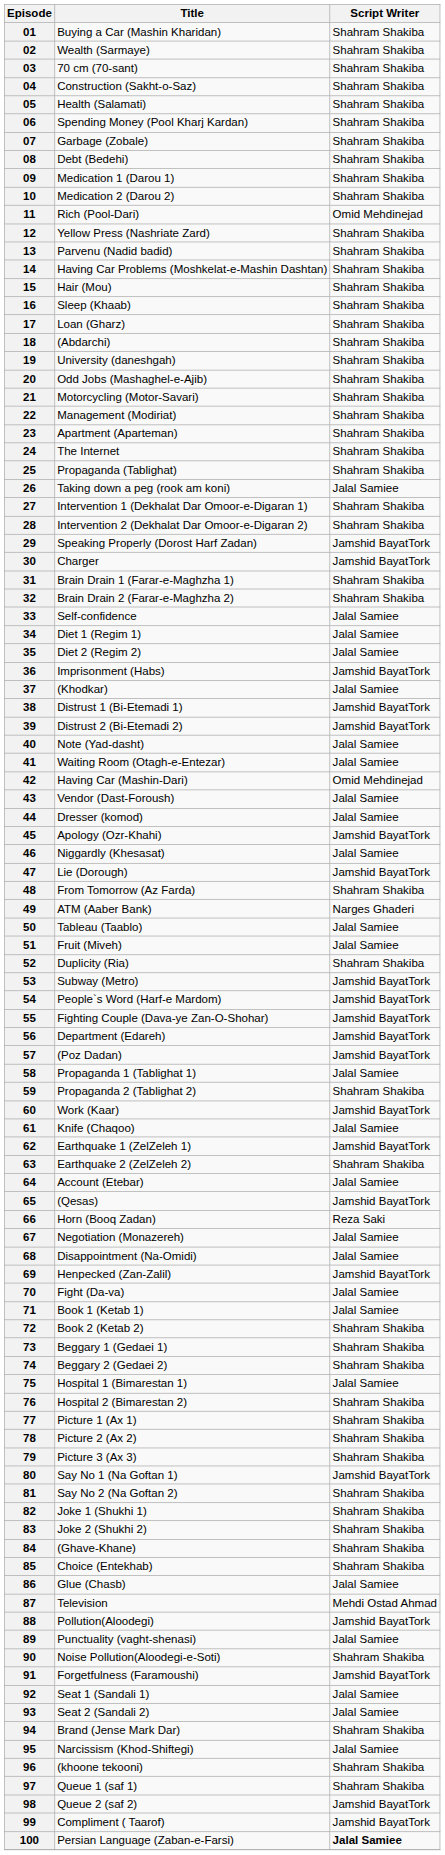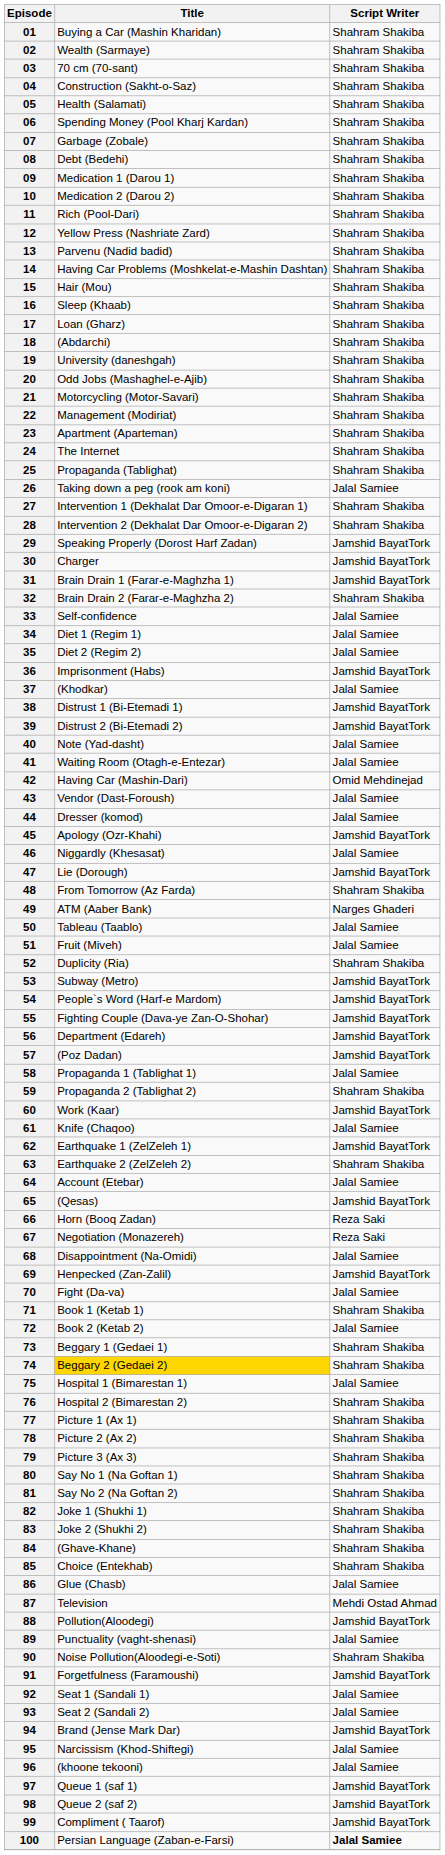 <table class="wikitable sortable">
 <tr>
 <th>Episode</th>
 <th>Title</th>
 <th>Script Writer</th>
 </tr>
 <tr>
 <th scope="row">01</th>
 <td>Buying a Car (Mashin Kharidan)</td>
 <td>Shahram Shakiba</td>
 </tr>
 <tr>
 <th scope="row">02</th>
 <td>Wealth (Sarmaye)</td>
 <td>Shahram Shakiba</td>
 </tr>
 <tr>
 <th scope="row">03</th>
 <td>70 cm (70-sant)</td>
 <td>Shahram Shakiba</td>
 </tr>
 <tr>
 <th scope="row">04</th>
 <td>Construction (Sakht-o-Saz)</td>
 <td>Shahram Shakiba</td>
 </tr>
 <tr>
 <th scope="row">05</th>
 <td>Health (Salamati)</td>
 <td>Shahram Shakiba</td>
 </tr>
 <tr>
 <th scope="row">06</th>
 <td>Spending Money (Pool Kharj Kardan)</td>
 <td>Shahram Shakiba</td>
 </tr>
 <tr>
 <th scope="row">07</th>
 <td>Garbage (Zobale)</td>
 <td>Shahram Shakiba</td>
 </tr>
 <tr>
 <th scope="row">08</th>
 <td>Debt (Bedehi)</td>
 <td>Shahram Shakiba</td>
 </tr>
 <tr>
 <th scope="row">09</th>
 <td>Medication 1 (Darou 1)</td>
 <td>Shahram Shakiba</td>
 </tr>
 <tr>
 <th scope="row">10</th>
 <td>Medication 2 (Darou 2)</td>
 <td>Shahram Shakiba</td>
 </tr>
 <tr>
 <th scope="row">11</th>
 <td>Rich (Pool-Dari)</td>
-<td>Omid Mehdinejad</td>
+<td>Shahram Shakiba</td>
 </tr>
 <tr>
 <th scope="row">12</th>
 <td>Yellow Press (Nashriate Zard)</td>
 <td>Shahram Shakiba</td>
 </tr>
 <tr>
 <th scope="row">13</th>
 <td>Parvenu (Nadid badid)</td>
 <td>Shahram Shakiba</td>
 </tr>
 <tr>
 <th scope="row">14</th>
 <td>Having Car Problems (Moshkelat-e-Mashin Dashtan)</td>
 <td>Shahram Shakiba</td>
 </tr>
 <tr>
 <th scope="row">15</th>
 <td>Hair (Mou)</td>
 <td>Shahram Shakiba</td>
 </tr>
 <tr>
 <th scope="row">16</th>
 <td>Sleep (Khaab)</td>
 <td>Shahram Shakiba</td>
 </tr>
 <tr>
 <th scope="row">17</th>
 <td>Loan (Gharz)</td>
 <td>Shahram Shakiba</td>
 </tr>
 <tr>
 <th scope="row">18</th>
 <td>(Abdarchi)</td>
 <td>Shahram Shakiba</td>
 </tr>
 <tr>
 <th scope="row">19</th>
 <td>University (daneshgah)</td>
 <td>Shahram Shakiba</td>
 </tr>
 <tr>
 <th scope="row">20</th>
 <td>Odd Jobs (Mashaghel-e-Ajib)</td>
 <td>Shahram Shakiba</td>
 </tr>
 <tr>
 <th scope="row">21</th>
 <td>Motorcycling (Motor-Savari)</td>
 <td>Shahram Shakiba</td>
 </tr>
 <tr>
 <th scope="row">22</th>
 <td>Management (Modiriat)</td>
 <td>Shahram Shakiba</td>
 </tr>
 <tr>
 <th scope="row">23</th>
 <td>Apartment (Aparteman)</td>
 <td>Shahram Shakiba</td>
 </tr>
 <tr>
 <th scope="row">24</th>
 <td>The Internet</td>
 <td>Shahram Shakiba</td>
 </tr>
 <tr>
 <th scope="row">25</th>
 <td>Propaganda (Tablighat)</td>
 <td>Shahram Shakiba</td>
 </tr>
 <tr>
 <th scope="row">26</th>
 <td>Taking down a peg (rook am koni)</td>
 <td>Jalal Samiee</td>
 </tr>
 <tr>
 <th scope="row">27</th>
 <td>Intervention 1 (Dekhalat Dar Omoor-e-Digaran 1)</td>
 <td>Shahram Shakiba</td>
 </tr>
 <tr>
 <th scope="row">28</th>
 <td>Intervention 2 (Dekhalat Dar Omoor-e-Digaran 2)</td>
 <td>Shahram Shakiba</td>
 </tr>
 <tr>
 <th scope="row">29</th>
 <td>Speaking Properly (Dorost Harf Zadan)</td>
 <td>Jamshid BayatTork</td>
 </tr>
 <tr>
 <th scope="row">30</th>
 <td>Charger</td>
 <td>Jamshid BayatTork</td>
 </tr>
 <tr>
 <th scope="row">31</th>
 <td>Brain Drain 1 (Farar-e-Maghzha 1)</td>
-<td>Shahram Shakiba</td>
+<td>Jamshid BayatTork</td>
 </tr>
 <tr>
 <th scope="row">32</th>
 <td>Brain Drain 2 (Farar-e-Maghzha 2)</td>
 <td>Shahram Shakiba</td>
 </tr>
 <tr>
 <th scope="row">33</th>
 <td>Self-confidence</td>
 <td>Jalal Samiee</td>
 </tr>
 <tr>
 <th scope="row">34</th>
 <td>Diet 1 (Regim 1)</td>
 <td>Jalal Samiee</td>
 </tr>
 <tr>
 <th scope="row">35</th>
 <td>Diet 2 (Regim 2)</td>
 <td>Jalal Samiee</td>
 </tr>
 <tr>
 <th scope="row">36</th>
 <td>Imprisonment (Habs)</td>
 <td>Jamshid BayatTork</td>
 </tr>
 <tr>
 <th scope="row">37</th>
 <td>(Khodkar)</td>
 <td>Jalal Samiee</td>
 </tr>
 <tr>
 <th scope="row">38</th>
 <td>Distrust 1 (Bi-Etemadi 1)</td>
 <td>Jamshid BayatTork</td>
 </tr>
 <tr>
 <th scope="row">39</th>
 <td>Distrust 2 (Bi-Etemadi 2)</td>
 <td>Jamshid BayatTork</td>
 </tr>
 <tr>
 <th scope="row">40</th>
 <td>Note (Yad-dasht)</td>
 <td>Jalal Samiee</td>
 </tr>
 <tr>
 <th scope="row">41</th>
 <td>Waiting Room (Otagh-e-Entezar)</td>
 <td>Jalal Samiee</td>
 </tr>
 <tr>
 <th scope="row">42</th>
 <td>Having Car (Mashin-Dari)</td>
 <td>Omid Mehdinejad</td>
 </tr>
 <tr>
 <th scope="row">43</th>
 <td>Vendor (Dast-Foroush)</td>
 <td>Jalal Samiee</td>
 </tr>
 <tr>
 <th scope="row">44</th>
 <td>Dresser (komod)</td>
 <td>Jalal Samiee</td>
 </tr>
 <tr>
 <th scope="row">45</th>
 <td>Apology (Ozr-Khahi)</td>
 <td>Jamshid BayatTork</td>
 </tr>
 <tr>
 <th scope="row">46</th>
 <td>Niggardly (Khesasat)</td>
 <td>Jalal Samiee</td>
 </tr>
 <tr>
 <th scope="row">47</th>
 <td>Lie (Dorough)</td>
 <td>Jamshid BayatTork</td>
 </tr>
 <tr>
 <th scope="row">48</th>
 <td>From Tomorrow (Az Farda)</td>
 <td>Shahram Shakiba</td>
 </tr>
 <tr>
 <th scope="row">49</th>
 <td>ATM (Aaber Bank)</td>
 <td>Narges Ghaderi</td>
 </tr>
 <tr>
 <th scope="row">50</th>
 <td>Tableau (Taablo)</td>
 <td>Jalal Samiee</td>
 </tr>
 <tr>
 <th scope="row">51</th>
 <td>Fruit (Miveh)</td>
 <td>Jalal Samiee</td>
 </tr>
 <tr>
 <th scope="row">52</th>
 <td>Duplicity (Ria)</td>
 <td>Shahram Shakiba</td>
 </tr>
 <tr>
 <th scope="row">53</th>
 <td>Subway (Metro)</td>
 <td>Jamshid BayatTork</td>
 </tr>
 <tr>
 <th scope="row">54</th>
 <td>People`s Word (Harf-e Mardom)</td>
 <td>Jamshid BayatTork</td>
 </tr>
 <tr>
 <th scope="row">55</th>
 <td>Fighting Couple (Dava-ye Zan-O-Shohar)</td>
 <td>Jamshid BayatTork</td>
 </tr>
 <tr>
 <th scope="row">56</th>
 <td>Department (Edareh)</td>
 <td>Jamshid BayatTork</td>
 </tr>
 <tr>
 <th scope="row">57</th>
 <td>(Poz Dadan)</td>
 <td>Jamshid BayatTork</td>
 </tr>
 <tr>
 <th scope="row">58</th>
 <td>Propaganda 1 (Tablighat 1)</td>
 <td>Jalal Samiee</td>
 </tr>
 <tr>
 <th scope="row">59</th>
 <td>Propaganda 2 (Tablighat 2)</td>
 <td>Shahram Shakiba</td>
 </tr>
 <tr>
 <th scope="row">60</th>
 <td>Work (Kaar)</td>
 <td>Jamshid BayatTork</td>
 </tr>
 <tr>
 <th scope="row">61</th>
 <td>Knife (Chaqoo)</td>
 <td>Jalal Samiee</td>
 </tr>
 <tr>
 <th scope="row">62</th>
 <td>Earthquake 1 (ZelZeleh 1)</td>
 <td>Jamshid BayatTork</td>
 </tr>
 <tr>
 <th scope="row">63</th>
 <td>Earthquake 2 (ZelZeleh 2)</td>
 <td>Shahram Shakiba</td>
 </tr>
 <tr>
 <th scope="row">64</th>
 <td>Account (Etebar)</td>
 <td>Jalal Samiee</td>
 </tr>
 <tr>
 <th scope="row">65</th>
 <td>(Qesas)</td>
 <td>Jamshid BayatTork</td>
 </tr>
 <tr>
 <th scope="row">66</th>
 <td>Horn (Booq Zadan)</td>
 <td>Reza Saki</td>
 </tr>
 <tr>
 <th scope="row">67</th>
 <td>Negotiation (Monazereh)</td>
-<td>Jalal Samiee</td>
+<td>Reza Saki</td>
 </tr>
 <tr>
 <th scope="row">68</th>
 <td>Disappointment (Na-Omidi)</td>
 <td>Jalal Samiee</td>
 </tr>
 <tr>
 <th scope="row">69</th>
 <td>Henpecked (Zan-Zalil)</td>
 <td>Jamshid BayatTork</td>
 </tr>
 <tr>
 <th scope="row">70</th>
 <td>Fight (Da-va)</td>
 <td>Jalal Samiee</td>
 </tr>
 <tr>
 <th scope="row">71</th>
 <td>Book 1 (Ketab 1)</td>
-<td>Jalal Samiee</td>
+<td>Shahram Shakiba</td>
 </tr>
 <tr>
 <th scope="row">72</th>
 <td>Book 2 (Ketab 2)</td>
-<td>Shahram Shakiba</td>
+<td>Jalal Samiee</td>
 </tr>
 <tr>
 <th scope="row">73</th>
 <td>Beggary 1 (Gedaei 1)</td>
 <td>Shahram Shakiba</td>
 </tr>
 <tr>
 <th scope="row">74</th>
-<td>Beggary 2 (Gedaei 2)</td>
+<td style="background: gold;">Beggary 2 (Gedaei 2)</td>
 <td>Shahram Shakiba</td>
 </tr>
 <tr>
 <th scope="row">75</th>
 <td>Hospital 1 (Bimarestan 1)</td>
 <td>Jalal Samiee</td>
 </tr>
 <tr>
 <th scope="row">76</th>
 <td>Hospital 2 (Bimarestan 2)</td>
 <td>Shahram Shakiba</td>
 </tr>
 <tr>
 <th scope="row">77</th>
 <td>Picture 1 (Ax 1)</td>
 <td>Shahram Shakiba</td>
 </tr>
 <tr>
 <th scope="row">78</th>
 <td>Picture 2 (Ax 2)</td>
 <td>Shahram Shakiba</td>
 </tr>
 <tr>
 <th scope="row">79</th>
 <td>Picture 3 (Ax 3)</td>
 <td>Shahram Shakiba</td>
 </tr>
 <tr>
 <th scope="row">80</th>
 <td>Say No 1 (Na Goftan 1)</td>
-<td>Jamshid BayatTork</td>
+<td>Shahram Shakiba</td>
 </tr>
 <tr>
 <th scope="row">81</th>
 <td>Say No 2 (Na Goftan 2)</td>
 <td>Shahram Shakiba</td>
 </tr>
 <tr>
 <th scope="row">82</th>
 <td>Joke 1 (Shukhi 1)</td>
 <td>Shahram Shakiba</td>
 </tr>
 <tr>
 <th scope="row">83</th>
 <td>Joke 2 (Shukhi 2)</td>
 <td>Shahram Shakiba</td>
 </tr>
 <tr>
 <th scope="row">84</th>
 <td>(Ghave-Khane)</td>
 <td>Shahram Shakiba</td>
 </tr>
 <tr>
 <th scope="row">85</th>
 <td>Choice (Entekhab)</td>
 <td>Shahram Shakiba</td>
 </tr>
 <tr>
 <th scope="row">86</th>
 <td>Glue (Chasb)</td>
 <td>Jalal Samiee</td>
 </tr>
 <tr>
 <th scope="row">87</th>
 <td>Television</td>
 <td>Mehdi Ostad Ahmad</td>
 </tr>
 <tr>
 <th scope="row">88</th>
 <td>Pollution(Aloodegi)</td>
 <td>Jamshid BayatTork</td>
 </tr>
 <tr>
 <th scope="row">89</th>
 <td>Punctuality (vaght-shenasi)</td>
 <td>Jalal Samiee</td>
 </tr>
 <tr>
 <th scope="row">90</th>
 <td>Noise Pollution(Aloodegi-e-Soti)</td>
 <td>Shahram Shakiba</td>
 </tr>
 <tr>
 <th scope="row">91</th>
 <td>Forgetfulness (Faramoushi)</td>
 <td>Jamshid BayatTork</td>
 </tr>
 <tr>
 <th scope="row">92</th>
 <td>Seat 1 (Sandali 1)</td>
 <td>Jalal Samiee</td>
 </tr>
 <tr>
 <th scope="row">93</th>
 <td>Seat 2 (Sandali 2)</td>
 <td>Jalal Samiee</td>
 </tr>
 <tr>
 <th scope="row">94</th>
 <td>Brand (Jense Mark Dar)</td>
-<td>Shahram Shakiba</td>
+<td>Jamshid BayatTork</td>
 </tr>
 <tr>
 <th scope="row">95</th>
 <td>Narcissism (Khod-Shiftegi)</td>
 <td>Jalal Samiee</td>
 </tr>
 <tr>
 <th scope="row">96</th>
 <td>(khoone tekooni)</td>
-<td>Shahram Shakiba</td>
+<td>Jalal Samiee</td>
 </tr>
 <tr>
 <th scope="row">97</th>
 <td>Queue 1 (saf 1)</td>
-<td>Shahram Shakiba</td>
+<td>Jamshid BayatTork</td>
 </tr>
 <tr>
 <th scope="row">98</th>
 <td>Queue 2 (saf 2)</td>
 <td>Jamshid BayatTork</td>
 </tr>
 <tr>
 <th scope="row">99</th>
 <td>Compliment ( Taarof)</td>
 <td>Jamshid BayatTork</td>
 </tr>
 <tr>
 <th scope="row">100</th>
 <td>Persian Language (Zaban-e-Farsi)</td>
 <td><strong>Jalal Samiee</strong></td>
 </tr>
 <tr>
 </tr>
 </table>
